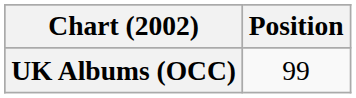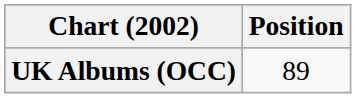 <table class="wikitable plainrowheaders" style="text-align:center">
 <tr>
 <th scope="col">Chart (2002)</th>
 <th scope="col">Position</th>
 </tr>
 <tr>
 <th scope="row">UK Albums (OCC)</th>
-<td>99</td>
+<td>89</td>
 </tr>
 </table>
